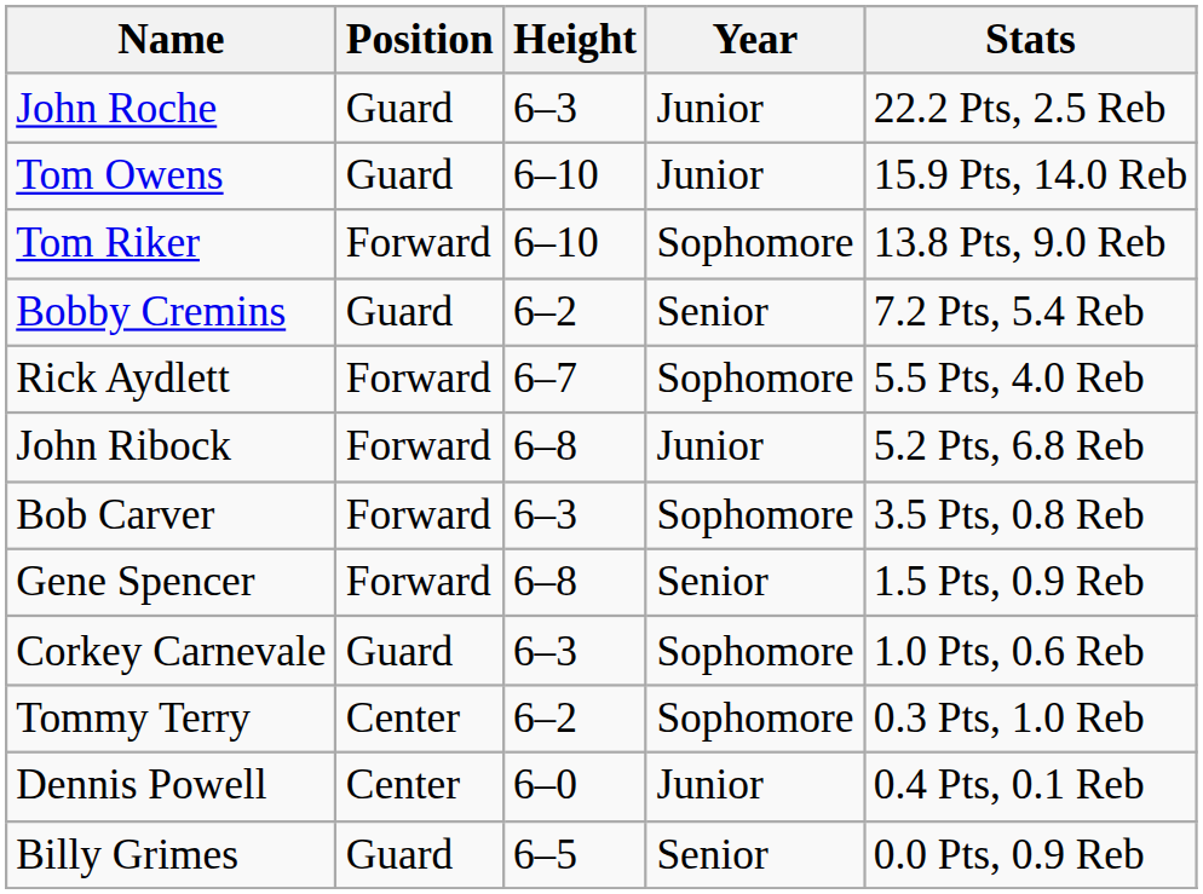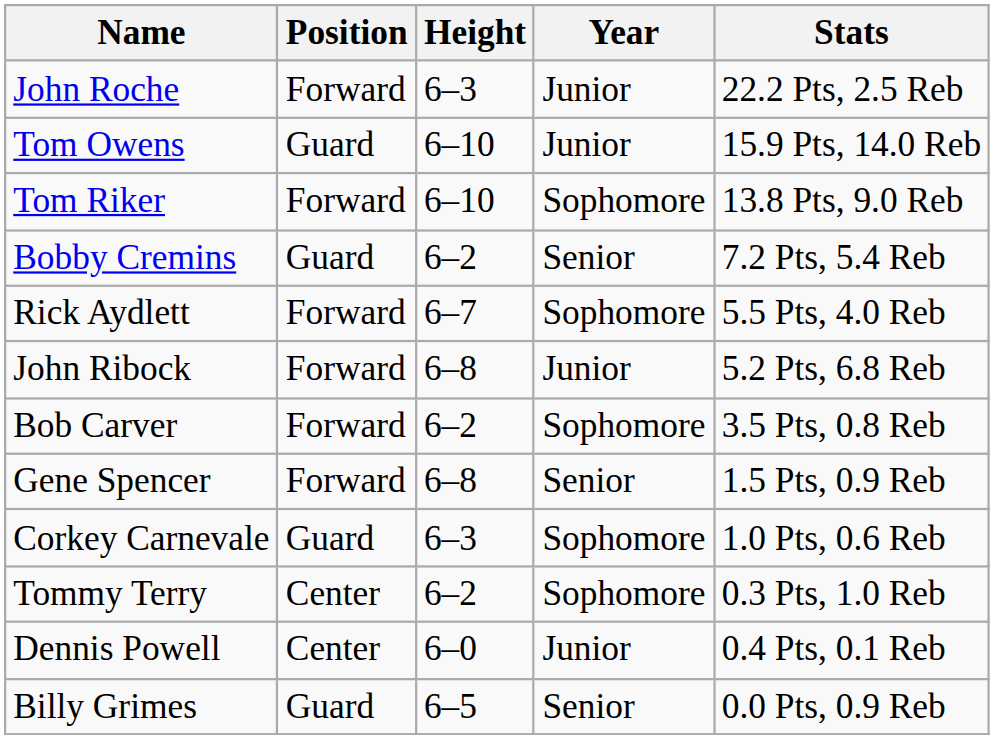 <table class="wikitable" style="text-align: left;">
 <tr>
 <th>Name</th>
 <th>Position</th>
 <th>Height</th>
 <th>Year</th>
 <th>Stats</th>
 </tr>
 <tr>
 <td><a href='#'>John Roche</a></td>
-<td>Guard</td>
+<td>Forward</td>
 <td>6–3</td>
 <td>Junior</td>
 <td>22.2 Pts, 2.5 Reb</td>
 </tr>
 <tr>
 <td><a href='#'>Tom Owens</a></td>
 <td>Guard</td>
 <td>6–10</td>
 <td>Junior</td>
 <td>15.9 Pts, 14.0 Reb</td>
 </tr>
 <tr>
 <td><a href='#'>Tom Riker</a></td>
 <td>Forward</td>
 <td>6–10</td>
 <td>Sophomore</td>
 <td>13.8 Pts, 9.0 Reb</td>
 </tr>
 <tr>
 <td><a href='#'>Bobby Cremins</a></td>
 <td>Guard</td>
 <td>6–2</td>
 <td>Senior</td>
 <td>7.2 Pts, 5.4 Reb</td>
 </tr>
 <tr>
 <td>Rick Aydlett</td>
 <td>Forward</td>
 <td>6–7</td>
 <td>Sophomore</td>
 <td>5.5 Pts, 4.0 Reb</td>
 </tr>
 <tr>
 <td>John Ribock</td>
 <td>Forward</td>
 <td>6–8</td>
 <td>Junior</td>
 <td>5.2 Pts, 6.8 Reb</td>
 </tr>
 <tr>
 <td>Bob Carver</td>
 <td>Forward</td>
-<td>6–3</td>
+<td>6–2</td>
 <td>Sophomore</td>
 <td>3.5 Pts, 0.8 Reb</td>
 </tr>
 <tr>
 <td>Gene Spencer</td>
 <td>Forward</td>
 <td>6–8</td>
 <td>Senior</td>
 <td>1.5 Pts, 0.9 Reb</td>
 </tr>
 <tr>
 <td>Corkey Carnevale</td>
 <td>Guard</td>
 <td>6–3</td>
 <td>Sophomore</td>
 <td>1.0 Pts, 0.6 Reb</td>
 </tr>
 <tr>
 <td>Tommy Terry</td>
 <td>Center</td>
 <td>6–2</td>
 <td>Sophomore</td>
 <td>0.3 Pts, 1.0 Reb</td>
 </tr>
 <tr>
 <td>Dennis Powell</td>
 <td>Center</td>
 <td>6–0</td>
 <td>Junior</td>
 <td>0.4 Pts, 0.1 Reb</td>
 </tr>
 <tr>
 <td>Billy Grimes</td>
 <td>Guard</td>
 <td>6–5</td>
 <td>Senior</td>
 <td>0.0 Pts, 0.9 Reb</td>
 </tr>
 <tr>
 </tr>
 </table>
